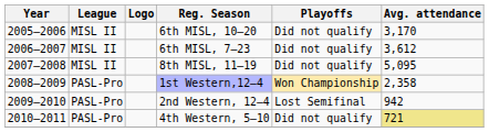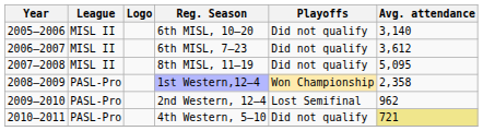 <table class="wikitable">
 <tr>
 <th>Year</th>
 <th>League</th>
 <th>Logo</th>
 <th>Reg. Season</th>
 <th>Playoffs</th>
 <th>Avg. attendance</th>
 </tr>
 <tr>
 <td>2005–2006</td>
 <td>MISL II</td>
 <td></td>
 <td>6th MISL, 10–20</td>
 <td>Did not qualify</td>
-<td>3,170</td>
+<td>3,140</td>
 </tr>
 <tr>
 <td>2006–2007</td>
 <td>MISL II</td>
 <td></td>
 <td>6th MISL, 7–23</td>
 <td>Did not qualify</td>
 <td>3,612</td>
 </tr>
 <tr>
 <td>2007–2008</td>
 <td>MISL II</td>
 <td></td>
 <td>8th MISL, 11–19</td>
 <td>Did not qualify</td>
 <td>5,095</td>
 </tr>
 <tr>
 <td>2008–2009</td>
 <td>PASL-Pro</td>
 <td></td>
 <td bgcolor="B3B7FF">1st Western,12–4</td>
 <td bgcolor="FFEBAD">Won Championship</td>
 <td>2,358</td>
 </tr>
 <tr>
 <td>2009–2010</td>
 <td>PASL-Pro</td>
 <td></td>
 <td>2nd Western, 12–4</td>
 <td>Lost Semifinal</td>
-<td>942</td>
+<td>962</td>
 </tr>
 <tr>
 <td>2010–2011</td>
 <td>PASL-Pro</td>
 <td></td>
 <td>4th Western, 5–10</td>
 <td>Did not qualify</td>
 <td style="background: khaki;">721</td>
 </tr>
 <tr>
 </tr>
 </table>
